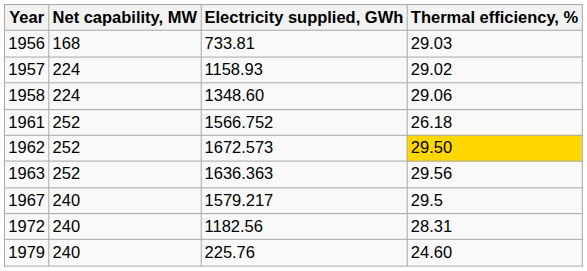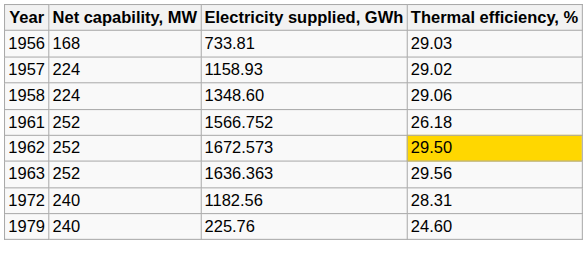 <table class="wikitable">
 <tr>
 <th>Year</th>
 <th>Net capability, MW</th>
 <th>Electricity supplied, GWh</th>
 <th>Thermal efficiency, %</th>
 </tr>
 <tr>
 <td>1956</td>
 <td>168</td>
 <td>733.81</td>
 <td>29.03</td>
 </tr>
 <tr>
 <td>1957</td>
 <td>224</td>
 <td>1158.93</td>
 <td>29.02</td>
 </tr>
 <tr>
 <td>1958</td>
 <td>224</td>
 <td>1348.60</td>
 <td>29.06</td>
 </tr>
 <tr>
 <td>1961</td>
 <td>252</td>
 <td>1566.752</td>
 <td>26.18</td>
 </tr>
 <tr>
 <td>1962</td>
 <td>252</td>
 <td>1672.573</td>
 <td style="background: gold;">29.50</td>
 </tr>
 <tr>
 <td>1963</td>
 <td>252</td>
 <td>1636.363</td>
 <td>29.56</td>
 </tr>
 <tr>
-<td>1967</td>
-<td>240</td>
-<td>1579.217</td>
-<td>29.5</td>
-</tr>
-<tr>
 <td>1972</td>
 <td>240</td>
 <td>1182.56</td>
 <td>28.31</td>
 </tr>
 <tr>
 <td>1979</td>
 <td>240</td>
 <td>225.76</td>
 <td>24.60</td>
 </tr>
 </table>
